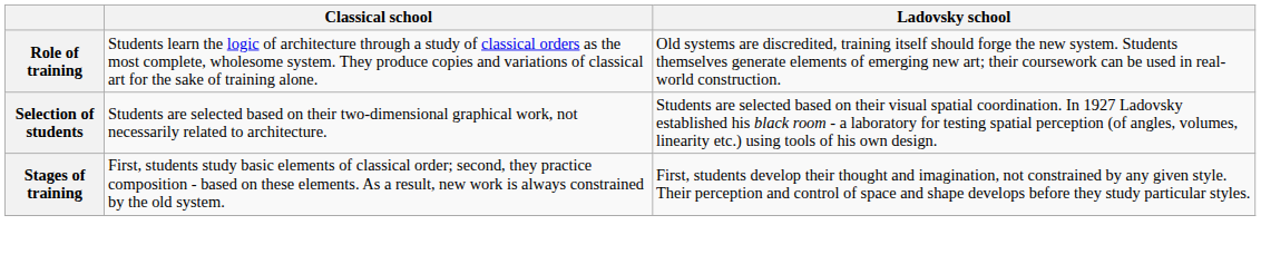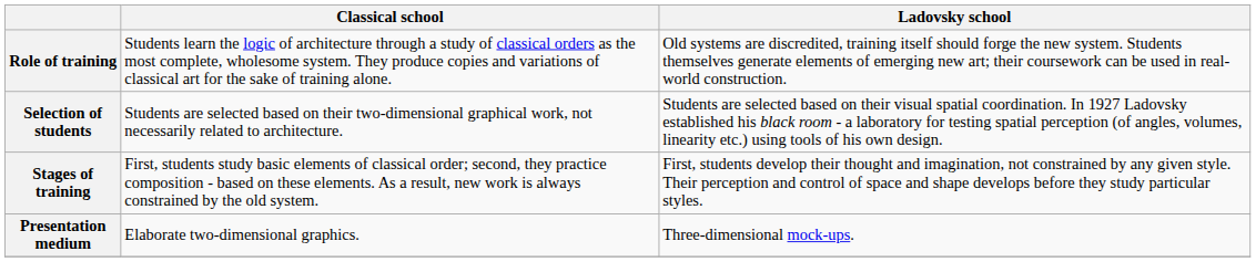 <table class="wikitable">
 <tr>
 <th></th>
 <th>Classical school</th>
 <th>Ladovsky school</th>
 </tr>
 <tr>
 <th>Role of training</th>
 <td>Students learn the <a href='#'>logic</a> of architecture through a study of <a href='#'>classical orders</a> as the most complete, wholesome system. They produce copies and variations of classical art for the sake of training alone.</td>
 <td>Old systems are discredited, training itself should forge the new system. Students themselves generate elements of emerging new art; their coursework can be used in real-world construction.</td>
 </tr>
 <tr>
 <th>Selection of students</th>
 <td>Students are selected based on their two-dimensional graphical work, not necessarily related to architecture.</td>
 <td>Students are selected based on their visual spatial coordination. In 1927 Ladovsky established his <em>black room</em> - a laboratory for testing spatial perception (of angles, volumes, linearity etc.) using tools of his own design.</td>
 </tr>
 <tr>
 <th>Stages of training</th>
 <td>First, students study basic elements of classical order; second, they practice composition - based on these elements. As a result, new work is always constrained by the old system.</td>
 <td>First, students develop their thought and imagination, not constrained by any given style. Their perception and control of space and shape develops before they study particular styles.</td>
 </tr>
 <tr>
+<th>Presentation medium</th>
+<td>Elaborate two-dimensional graphics.</td>
+<td>Three-dimensional <a href='#'>mock-ups</a>.</td>
+</tr>
+<tr>
 </tr>
 </table>
